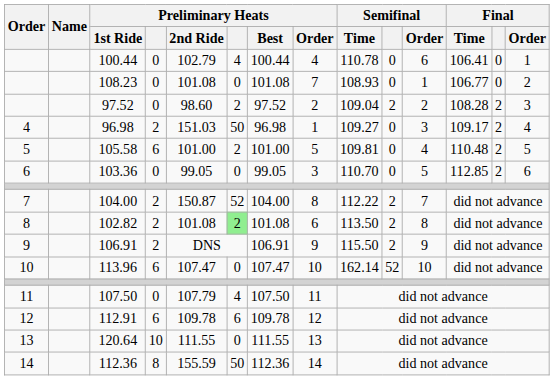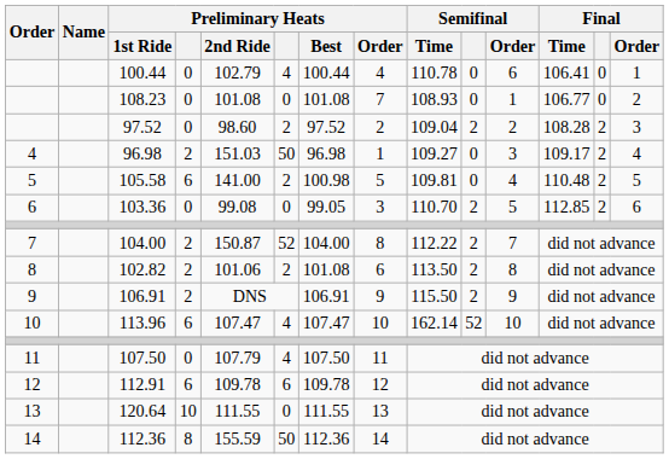 <table class="wikitable" style="text-align:center">
 <tr>
 <th rowspan=2>Order</th>
 <th rowspan=2>Name</th>
 <th colspan=6>Preliminary Heats</th>
 <th colspan=3>Semifinal</th>
 <th colspan=3>Final</th>
 </tr>
 <tr>
 <th>1st Ride</th>
 <th></th>
 <th>2nd Ride</th>
 <th></th>
 <th>Best</th>
 <th>Order</th>
 <th>Time</th>
 <th></th>
 <th>Order</th>
 <th>Time</th>
 <th></th>
 <th>Order</th>
 </tr>
 <tr>
 <td></td>
 <td align=left></td>
 <td>100.44</td>
 <td>0</td>
 <td>102.79</td>
 <td>4</td>
 <td>100.44</td>
 <td>4</td>
 <td>110.78</td>
 <td>0</td>
 <td>6</td>
 <td>106.41</td>
 <td>0</td>
 <td>1</td>
 </tr>
 <tr>
 <td></td>
 <td align=left></td>
 <td>108.23</td>
 <td>0</td>
 <td>101.08</td>
 <td>0</td>
 <td>101.08</td>
 <td>7</td>
 <td>108.93</td>
 <td>0</td>
 <td>1</td>
 <td>106.77</td>
 <td>0</td>
 <td>2</td>
 </tr>
 <tr>
 <td></td>
 <td align=left></td>
 <td>97.52</td>
 <td>0</td>
 <td>98.60</td>
 <td>2</td>
 <td>97.52</td>
 <td>2</td>
 <td>109.04</td>
 <td>2</td>
 <td>2</td>
 <td>108.28</td>
 <td>2</td>
 <td>3</td>
 </tr>
 <tr>
 <td>4</td>
 <td align=left></td>
 <td>96.98</td>
 <td>2</td>
 <td>151.03</td>
 <td>50</td>
 <td>96.98</td>
 <td>1</td>
 <td>109.27</td>
 <td>0</td>
 <td>3</td>
 <td>109.17</td>
 <td>2</td>
 <td>4</td>
 </tr>
 <tr>
 <td>5</td>
 <td align=left></td>
 <td>105.58</td>
 <td>6</td>
-<td>101.00</td>
+<td>141.00</td>
 <td>2</td>
-<td>101.00</td>
+<td>100.98</td>
 <td>5</td>
 <td>109.81</td>
 <td>0</td>
 <td>4</td>
 <td>110.48</td>
 <td>2</td>
 <td>5</td>
 </tr>
 <tr>
 <td>6</td>
 <td align=left></td>
 <td>103.36</td>
 <td>0</td>
-<td>99.05</td>
+<td>99.08</td>
 <td>0</td>
 <td>99.05</td>
 <td>3</td>
 <td>110.70</td>
-<td>0</td>
+<td>2</td>
 <td>5</td>
 <td>112.85</td>
 <td>2</td>
 <td>6</td>
 </tr>
 <tr bgcolor=lightgray>
 <td colspan=14></td>
 </tr>
 <tr>
 <td>7</td>
 <td align=left></td>
 <td>104.00</td>
 <td>2</td>
 <td>150.87</td>
 <td>52</td>
 <td>104.00</td>
 <td>8</td>
 <td>112.22</td>
 <td>2</td>
 <td>7</td>
 <td colspan=3>did not advance</td>
 </tr>
 <tr>
 <td>8</td>
 <td align=left></td>
 <td>102.82</td>
 <td>2</td>
-<td>101.08</td>
-<td style="background: lightgreen;">2</td>
+<td>101.06</td>
+<td>2</td>
 <td>101.08</td>
 <td>6</td>
 <td>113.50</td>
 <td>2</td>
 <td>8</td>
 <td colspan=3>did not advance</td>
 </tr>
 <tr>
 <td>9</td>
 <td align=left></td>
 <td>106.91</td>
 <td>2</td>
 <td colspan=2>DNS</td>
 <td>106.91</td>
 <td>9</td>
 <td>115.50</td>
 <td>2</td>
 <td>9</td>
 <td colspan=3>did not advance</td>
 </tr>
 <tr>
 <td>10</td>
 <td align=left></td>
 <td>113.96</td>
 <td>6</td>
 <td>107.47</td>
-<td>0</td>
+<td>4</td>
 <td>107.47</td>
 <td>10</td>
 <td>162.14</td>
 <td>52</td>
 <td>10</td>
 <td colspan=3>did not advance</td>
 </tr>
 <tr bgcolor=lightgray>
 <td colspan=14></td>
 </tr>
 <tr>
 <td>11</td>
 <td align=left></td>
 <td>107.50</td>
 <td>0</td>
 <td>107.79</td>
 <td>4</td>
 <td>107.50</td>
 <td>11</td>
 <td colspan=6>did not advance</td>
 </tr>
 <tr>
 <td>12</td>
 <td align=left></td>
 <td>112.91</td>
 <td>6</td>
 <td>109.78</td>
 <td>6</td>
 <td>109.78</td>
 <td>12</td>
 <td colspan=6>did not advance</td>
 </tr>
 <tr>
 <td>13</td>
 <td align=left></td>
 <td>120.64</td>
 <td>10</td>
 <td>111.55</td>
 <td>0</td>
 <td>111.55</td>
 <td>13</td>
 <td colspan=6>did not advance</td>
 </tr>
 <tr>
 <td>14</td>
 <td align=left></td>
 <td>112.36</td>
 <td>8</td>
 <td>155.59</td>
 <td>50</td>
 <td>112.36</td>
 <td>14</td>
 <td colspan=6>did not advance</td>
 </tr>
 </table>
